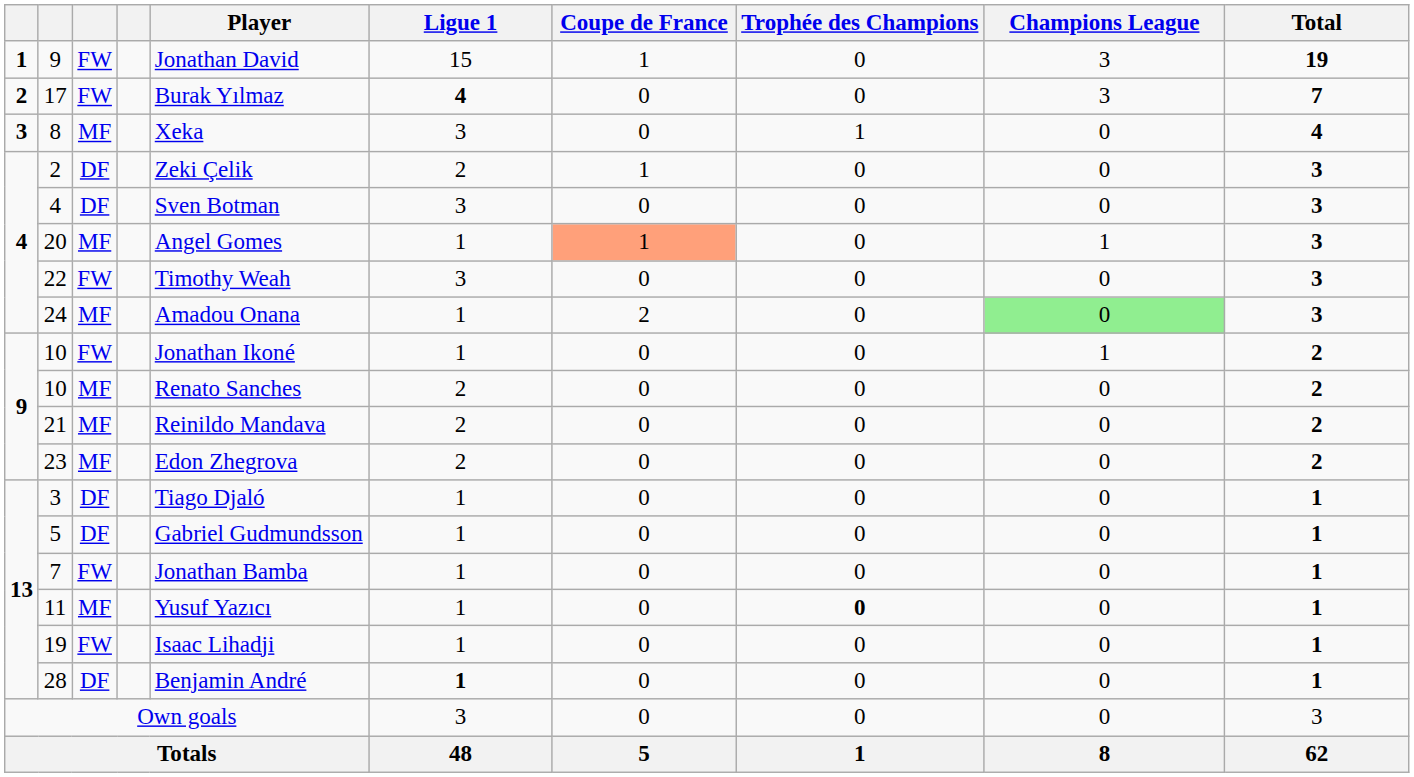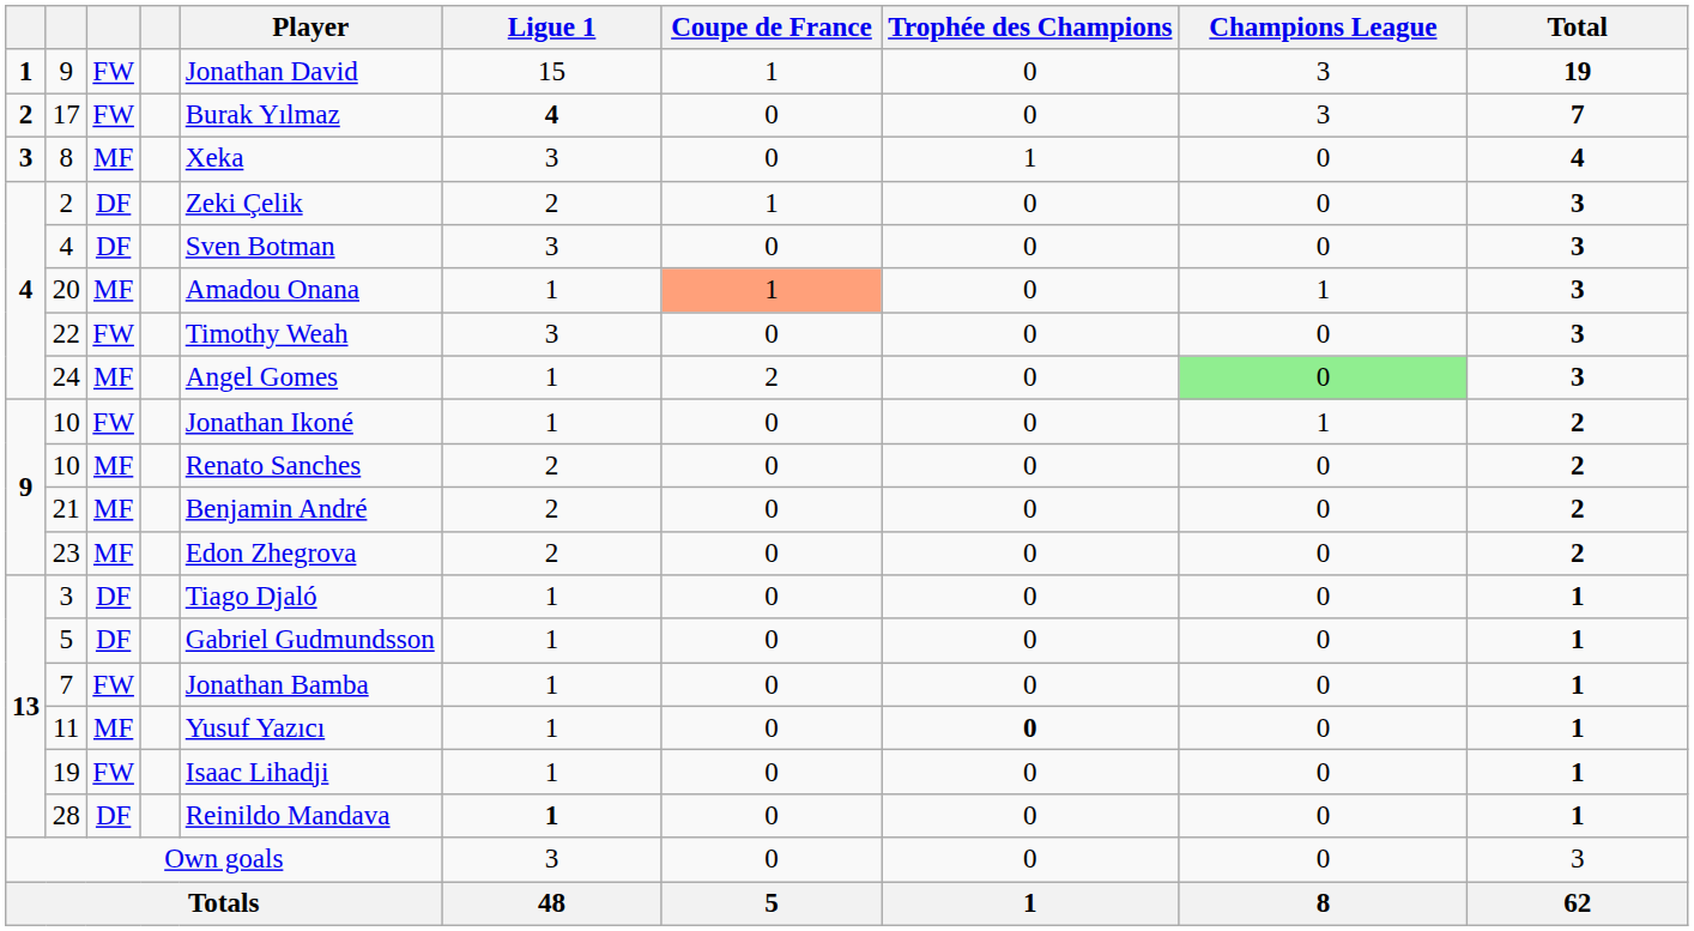 <table class="wikitable" style="text-align:center">
 <tr>
 <th width=15></th>
 <th width=15></th>
 <th width=15></th>
 <th width=15></th>
 <th width=145>Player</th>
 <th width=120><a href='#'>Ligue 1</a></th>
 <th width=120><a href='#'>Coupe de France</a></th>
 <th width=165><a href='#'>Trophée des Champions</a></th>
 <th width=160><a href='#'>Champions League</a></th>
 <th width=120>Total</th>
 </tr>
 <tr>
 <td><strong>1</strong></td>
 <td>9</td>
 <td><a href='#'>FW</a></td>
 <td></td>
 <td align=left><a href='#'>Jonathan David</a></td>
 <td>15</td>
 <td>1</td>
 <td>0</td>
 <td>3</td>
 <td><strong>19</strong></td>
 </tr>
 <tr>
 <td><strong>2</strong></td>
 <td>17</td>
 <td><a href='#'>FW</a></td>
 <td></td>
 <td align=left><a href='#'>Burak Yılmaz</a></td>
 <td><strong>4</strong></td>
 <td>0</td>
 <td>0</td>
 <td>3</td>
 <td><strong>7</strong></td>
 </tr>
 <tr>
 <td><strong>3</strong></td>
 <td>8</td>
 <td><a href='#'>MF</a></td>
 <td></td>
 <td align=left><a href='#'>Xeka</a></td>
 <td>3</td>
 <td>0</td>
 <td>1</td>
 <td>0</td>
 <td><strong>4</strong></td>
 </tr>
 <tr>
 <td rowspan="5"><strong>4</strong></td>
 <td>2</td>
 <td><a href='#'>DF</a></td>
 <td></td>
 <td align=left><a href='#'>Zeki Çelik</a></td>
 <td>2</td>
 <td>1</td>
 <td>0</td>
 <td>0</td>
 <td><strong>3</strong></td>
 </tr>
 <tr>
 <td>4</td>
 <td><a href='#'>DF</a></td>
 <td></td>
 <td align=left><a href='#'>Sven Botman</a></td>
 <td>3</td>
 <td>0</td>
 <td>0</td>
 <td>0</td>
 <td><strong>3</strong></td>
 </tr>
 <tr>
 <td>20</td>
 <td><a href='#'>MF</a></td>
 <td></td>
-<td align=left><a href='#'>Angel Gomes</a></td>
+<td align=left><a href='#'>Amadou Onana</a></td>
 <td>1</td>
 <td style="background: lightsalmon;">1</td>
 <td>0</td>
 <td>1</td>
 <td><strong>3</strong></td>
 </tr>
 <tr>
 <td>22</td>
 <td><a href='#'>FW</a></td>
 <td></td>
 <td align=left><a href='#'>Timothy Weah</a></td>
 <td>3</td>
 <td>0</td>
 <td>0</td>
 <td>0</td>
 <td><strong>3</strong></td>
 </tr>
 <tr>
 <td>24</td>
 <td><a href='#'>MF</a></td>
 <td></td>
-<td align=left><a href='#'>Amadou Onana</a></td>
+<td align=left><a href='#'>Angel Gomes</a></td>
 <td>1</td>
 <td>2</td>
 <td>0</td>
 <td style="background: lightgreen;">0</td>
 <td><strong>3</strong></td>
 </tr>
 <tr>
 <td rowspan="4"><strong>9</strong></td>
 <td>10</td>
 <td><a href='#'>FW</a></td>
 <td></td>
 <td align=left><a href='#'>Jonathan Ikoné</a></td>
 <td>1</td>
 <td>0</td>
 <td>0</td>
 <td>1</td>
 <td><strong>2</strong></td>
 </tr>
 <tr>
 <td>10</td>
 <td><a href='#'>MF</a></td>
 <td></td>
 <td align=left><a href='#'>Renato Sanches</a></td>
 <td>2</td>
 <td>0</td>
 <td>0</td>
 <td>0</td>
 <td><strong>2</strong></td>
 </tr>
 <tr>
 <td>21</td>
 <td><a href='#'>MF</a></td>
 <td></td>
-<td align=left><a href='#'>Reinildo Mandava</a></td>
+<td align=left><a href='#'>Benjamin André</a></td>
 <td>2</td>
 <td>0</td>
 <td>0</td>
 <td>0</td>
 <td><strong>2</strong></td>
 </tr>
 <tr>
 <td>23</td>
 <td><a href='#'>MF</a></td>
 <td></td>
 <td align=left><a href='#'>Edon Zhegrova</a></td>
 <td>2</td>
 <td>0</td>
 <td>0</td>
 <td>0</td>
 <td><strong>2</strong></td>
 </tr>
 <tr>
 <td rowspan="6"><strong>13</strong></td>
 <td>3</td>
 <td><a href='#'>DF</a></td>
 <td></td>
 <td align=left><a href='#'>Tiago Djaló</a></td>
 <td>1</td>
 <td>0</td>
 <td>0</td>
 <td>0</td>
 <td><strong>1</strong></td>
 </tr>
 <tr>
 <td>5</td>
 <td><a href='#'>DF</a></td>
 <td></td>
 <td align=left><a href='#'>Gabriel Gudmundsson</a></td>
 <td>1</td>
 <td>0</td>
 <td>0</td>
 <td>0</td>
 <td><strong>1</strong></td>
 </tr>
 <tr>
 <td>7</td>
 <td><a href='#'>FW</a></td>
 <td></td>
 <td align=left><a href='#'>Jonathan Bamba</a></td>
 <td>1</td>
 <td>0</td>
 <td>0</td>
 <td>0</td>
 <td><strong>1</strong></td>
 </tr>
 <tr>
 <td>11</td>
 <td><a href='#'>MF</a></td>
 <td></td>
 <td align=left><a href='#'>Yusuf Yazıcı</a></td>
 <td>1</td>
 <td>0</td>
 <td><strong>0</strong></td>
 <td>0</td>
 <td><strong>1</strong></td>
 </tr>
 <tr>
 <td>19</td>
 <td><a href='#'>FW</a></td>
 <td></td>
 <td align=left><a href='#'>Isaac Lihadji</a></td>
 <td>1</td>
 <td>0</td>
 <td>0</td>
 <td>0</td>
 <td><strong>1</strong></td>
 </tr>
 <tr>
 <td>28</td>
 <td><a href='#'>DF</a></td>
 <td></td>
-<td align=left><a href='#'>Benjamin André</a></td>
+<td align=left><a href='#'>Reinildo Mandava</a></td>
 <td><strong>1</strong></td>
 <td>0</td>
 <td>0</td>
 <td>0</td>
 <td><strong>1</strong></td>
 </tr>
 <tr>
 <td colspan="5"><a href='#'>Own goals</a></td>
 <td>3</td>
 <td>0</td>
 <td>0</td>
 <td>0</td>
 <td>3</td>
 </tr>
 <tr>
 <th colspan="5">Totals</th>
 <th>48</th>
 <th>5</th>
 <th>1</th>
 <th>8</th>
 <th>62</th>
 </tr>
 </table>
